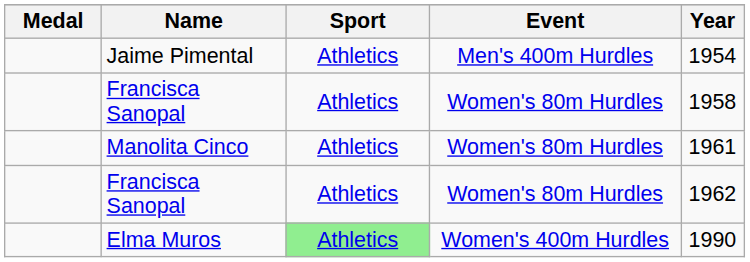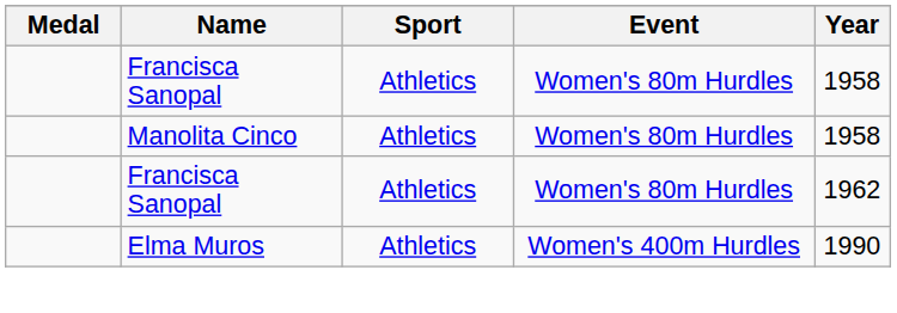 <table class="wikitable"  style="font-size:100%;  text-align:center;">
 <tr>
 </tr>
 <tr>
 <th width="65">Medal</th>
 <th width="130">Name</th>
 <th width="100">Sport</th>
 <th width="180">Event</th>
 <th width="40">Year</th>
-</tr>
-<tr>
-<td></td>
-<td align=left>Jaime Pimental</td>
-<td><a href='#'>Athletics</a></td>
-<td><a href='#'>Men's 400m Hurdles</a></td>
-<td>1954</td>
 </tr>
 <tr>
 <td></td>
 <td align=left><a href='#'>Francisca Sanopal</a></td>
 <td><a href='#'>Athletics</a></td>
 <td><a href='#'>Women's 80m Hurdles</a></td>
 <td>1958</td>
 </tr>
 <tr>
 <td></td>
 <td align=left><a href='#'>Manolita Cinco</a></td>
 <td><a href='#'>Athletics</a></td>
 <td><a href='#'>Women's 80m Hurdles</a></td>
-<td>1961</td>
+<td>1958</td>
 </tr>
 <tr>
 <td></td>
 <td align=left><a href='#'>Francisca Sanopal</a></td>
 <td><a href='#'>Athletics</a></td>
 <td><a href='#'>Women's 80m Hurdles</a></td>
 <td>1962</td>
 </tr>
 <tr>
 <td></td>
 <td align=left><a href='#'>Elma Muros</a></td>
-<td style="background: lightgreen;"><a href='#'>Athletics</a></td>
+<td><a href='#'>Athletics</a></td>
 <td><a href='#'>Women's 400m Hurdles</a></td>
 <td>1990</td>
 </tr>
 </table>
